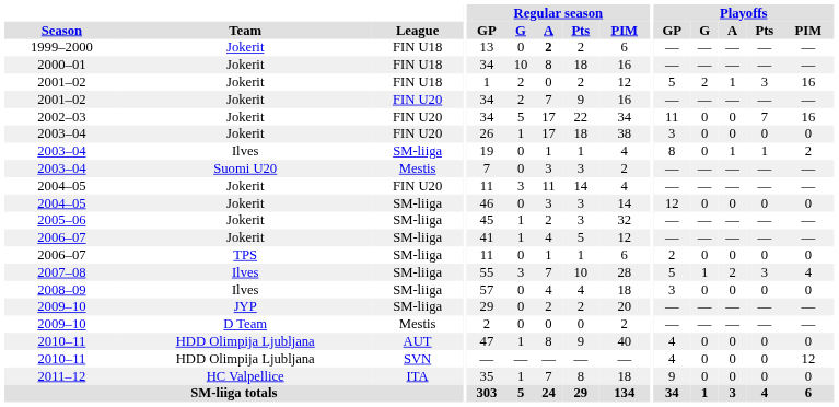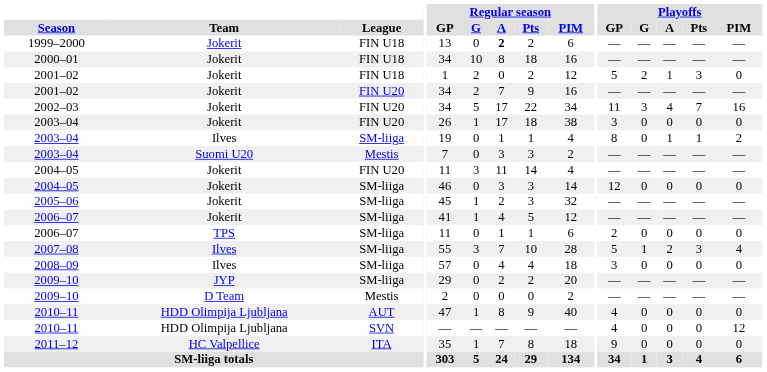 <table border="0" cellpadding="1" cellspacing="0" style="text-align:center; width:60em">
 <tr bgcolor="#e0e0e0">
 <th colspan="3" bgcolor="#ffffff"></th>
 <th rowspan="99" bgcolor="#ffffff"></th>
 <th colspan="5"><a href='#'>Regular season</a></th>
 <th rowspan="99" bgcolor="#ffffff"></th>
 <th colspan="5"><a href='#'>Playoffs</a></th>
 </tr>
 <tr bgcolor="#e0e0e0">
 <th><a href='#'>Season</a></th>
 <th>Team</th>
 <th>League</th>
 <th>GP</th>
 <th><a href='#'>G</a></th>
 <th><a href='#'>A</a></th>
 <th><a href='#'>Pts</a></th>
 <th><a href='#'>PIM</a></th>
 <th>GP</th>
 <th>G</th>
 <th>A</th>
 <th>Pts</th>
 <th>PIM</th>
 </tr>
 <tr>
 <td>1999–2000</td>
 <td><a href='#'>Jokerit</a></td>
 <td>FIN U18</td>
 <td>13</td>
 <td>0</td>
 <td><strong>2</strong></td>
 <td>2</td>
 <td>6</td>
 <td>—</td>
 <td>—</td>
 <td>—</td>
 <td>—</td>
 <td>—</td>
 </tr>
 <tr bgcolor="#f0f0f0">
 <td>2000–01</td>
 <td>Jokerit</td>
 <td>FIN U18</td>
 <td>34</td>
 <td>10</td>
 <td>8</td>
 <td>18</td>
 <td>16</td>
 <td>—</td>
 <td>—</td>
 <td>—</td>
 <td>—</td>
 <td>—</td>
 </tr>
 <tr>
 <td>2001–02</td>
 <td>Jokerit</td>
 <td>FIN U18</td>
 <td>1</td>
 <td>2</td>
 <td>0</td>
 <td>2</td>
 <td>12</td>
 <td>5</td>
 <td>2</td>
 <td>1</td>
 <td>3</td>
-<td>16</td>
+<td>0</td>
 </tr>
 <tr bgcolor="#f0f0f0">
 <td>2001–02</td>
 <td>Jokerit</td>
 <td><a href='#'>FIN U20</a></td>
 <td>34</td>
 <td>2</td>
 <td>7</td>
 <td>9</td>
 <td>16</td>
 <td>—</td>
 <td>—</td>
 <td>—</td>
 <td>—</td>
 <td>—</td>
 </tr>
 <tr>
 <td>2002–03</td>
 <td>Jokerit</td>
 <td>FIN U20</td>
 <td>34</td>
 <td>5</td>
 <td>17</td>
 <td>22</td>
 <td>34</td>
 <td>11</td>
-<td>0</td>
-<td>0</td>
+<td>3</td>
+<td>4</td>
 <td>7</td>
 <td>16</td>
 </tr>
 <tr bgcolor="#f0f0f0">
 <td>2003–04</td>
 <td>Jokerit</td>
 <td>FIN U20</td>
 <td>26</td>
 <td>1</td>
 <td>17</td>
 <td>18</td>
 <td>38</td>
 <td>3</td>
 <td>0</td>
 <td>0</td>
 <td>0</td>
 <td>0</td>
 </tr>
 <tr>
 <td><a href='#'>2003–04</a></td>
 <td>Ilves</td>
 <td><a href='#'>SM-liiga</a></td>
 <td>19</td>
 <td>0</td>
 <td>1</td>
 <td>1</td>
 <td>4</td>
 <td>8</td>
 <td>0</td>
 <td>1</td>
 <td>1</td>
 <td>2</td>
 </tr>
 <tr bgcolor="#f0f0f0">
 <td><a href='#'>2003–04</a></td>
 <td><a href='#'>Suomi U20</a></td>
 <td><a href='#'>Mestis</a></td>
 <td>7</td>
 <td>0</td>
 <td>3</td>
 <td>3</td>
 <td>2</td>
 <td>—</td>
 <td>—</td>
 <td>—</td>
 <td>—</td>
 <td>—</td>
 </tr>
 <tr>
 <td>2004–05</td>
 <td>Jokerit</td>
 <td>FIN U20</td>
 <td>11</td>
 <td>3</td>
 <td>11</td>
 <td>14</td>
 <td>4</td>
 <td>—</td>
 <td>—</td>
 <td>—</td>
 <td>—</td>
 <td>—</td>
 </tr>
 <tr bgcolor="#f0f0f0">
 <td><a href='#'>2004–05</a></td>
 <td>Jokerit</td>
 <td>SM-liiga</td>
 <td>46</td>
 <td>0</td>
 <td>3</td>
 <td>3</td>
 <td>14</td>
 <td>12</td>
 <td>0</td>
 <td>0</td>
 <td>0</td>
 <td>0</td>
 </tr>
 <tr>
 <td><a href='#'>2005–06</a></td>
 <td>Jokerit</td>
 <td>SM-liiga</td>
 <td>45</td>
 <td>1</td>
 <td>2</td>
 <td>3</td>
 <td>32</td>
 <td>—</td>
 <td>—</td>
 <td>—</td>
 <td>—</td>
 <td>—</td>
 </tr>
 <tr bgcolor="#f0f0f0">
 <td><a href='#'>2006–07</a></td>
 <td>Jokerit</td>
 <td>SM-liiga</td>
 <td>41</td>
 <td>1</td>
 <td>4</td>
 <td>5</td>
 <td>12</td>
 <td>—</td>
 <td>—</td>
 <td>—</td>
 <td>—</td>
 <td>—</td>
 </tr>
 <tr>
 <td>2006–07</td>
 <td><a href='#'>TPS</a></td>
 <td>SM-liiga</td>
 <td>11</td>
 <td>0</td>
 <td>1</td>
 <td>1</td>
 <td>6</td>
 <td>2</td>
 <td>0</td>
 <td>0</td>
 <td>0</td>
 <td>0</td>
 </tr>
 <tr bgcolor="#f0f0f0">
 <td><a href='#'>2007–08</a></td>
 <td><a href='#'>Ilves</a></td>
 <td>SM-liiga</td>
 <td>55</td>
 <td>3</td>
 <td>7</td>
 <td>10</td>
 <td>28</td>
 <td>5</td>
 <td>1</td>
 <td>2</td>
 <td>3</td>
 <td>4</td>
 </tr>
 <tr>
 <td><a href='#'>2008–09</a></td>
 <td>Ilves</td>
 <td>SM-liiga</td>
 <td>57</td>
 <td>0</td>
 <td>4</td>
 <td>4</td>
 <td>18</td>
 <td>3</td>
 <td>0</td>
 <td>0</td>
 <td>0</td>
 <td>0</td>
 </tr>
 <tr bgcolor="#f0f0f0">
 <td><a href='#'>2009–10</a></td>
 <td><a href='#'>JYP</a></td>
 <td>SM-liiga</td>
 <td>29</td>
 <td>0</td>
 <td>2</td>
 <td>2</td>
 <td>20</td>
 <td>—</td>
 <td>—</td>
 <td>—</td>
 <td>—</td>
 <td>—</td>
 </tr>
 <tr>
 <td><a href='#'>2009–10</a></td>
 <td><a href='#'>D Team</a></td>
 <td>Mestis</td>
 <td>2</td>
 <td>0</td>
 <td>0</td>
 <td>0</td>
 <td>2</td>
 <td>—</td>
 <td>—</td>
 <td>—</td>
 <td>—</td>
 <td>—</td>
 </tr>
 <tr bgcolor="#f0f0f0">
 <td><a href='#'>2010–11</a></td>
 <td><a href='#'>HDD Olimpija Ljubljana</a></td>
 <td><a href='#'>AUT</a></td>
 <td>47</td>
 <td>1</td>
 <td>8</td>
 <td>9</td>
 <td>40</td>
 <td>4</td>
 <td>0</td>
 <td>0</td>
 <td>0</td>
 <td>0</td>
 </tr>
 <tr>
 <td><a href='#'>2010–11</a></td>
 <td>HDD Olimpija Ljubljana</td>
 <td><a href='#'>SVN</a></td>
 <td>—</td>
 <td>—</td>
 <td>—</td>
 <td>—</td>
 <td>—</td>
 <td>4</td>
 <td>0</td>
 <td>0</td>
 <td>0</td>
 <td>12</td>
 </tr>
 <tr bgcolor="#f0f0f0">
 <td><a href='#'>2011–12</a></td>
 <td><a href='#'>HC Valpellice</a></td>
 <td><a href='#'>ITA</a></td>
 <td>35</td>
 <td>1</td>
 <td>7</td>
 <td>8</td>
 <td>18</td>
 <td>9</td>
 <td>0</td>
 <td>0</td>
 <td>0</td>
 <td>0</td>
 </tr>
 <tr bgcolor="#e0e0e0">
 <th colspan="3">SM-liiga totals</th>
 <th>303</th>
 <th>5</th>
 <th>24</th>
 <th>29</th>
 <th>134</th>
 <th>34</th>
 <th>1</th>
 <th>3</th>
 <th>4</th>
 <th>6</th>
 </tr>
 </table>
